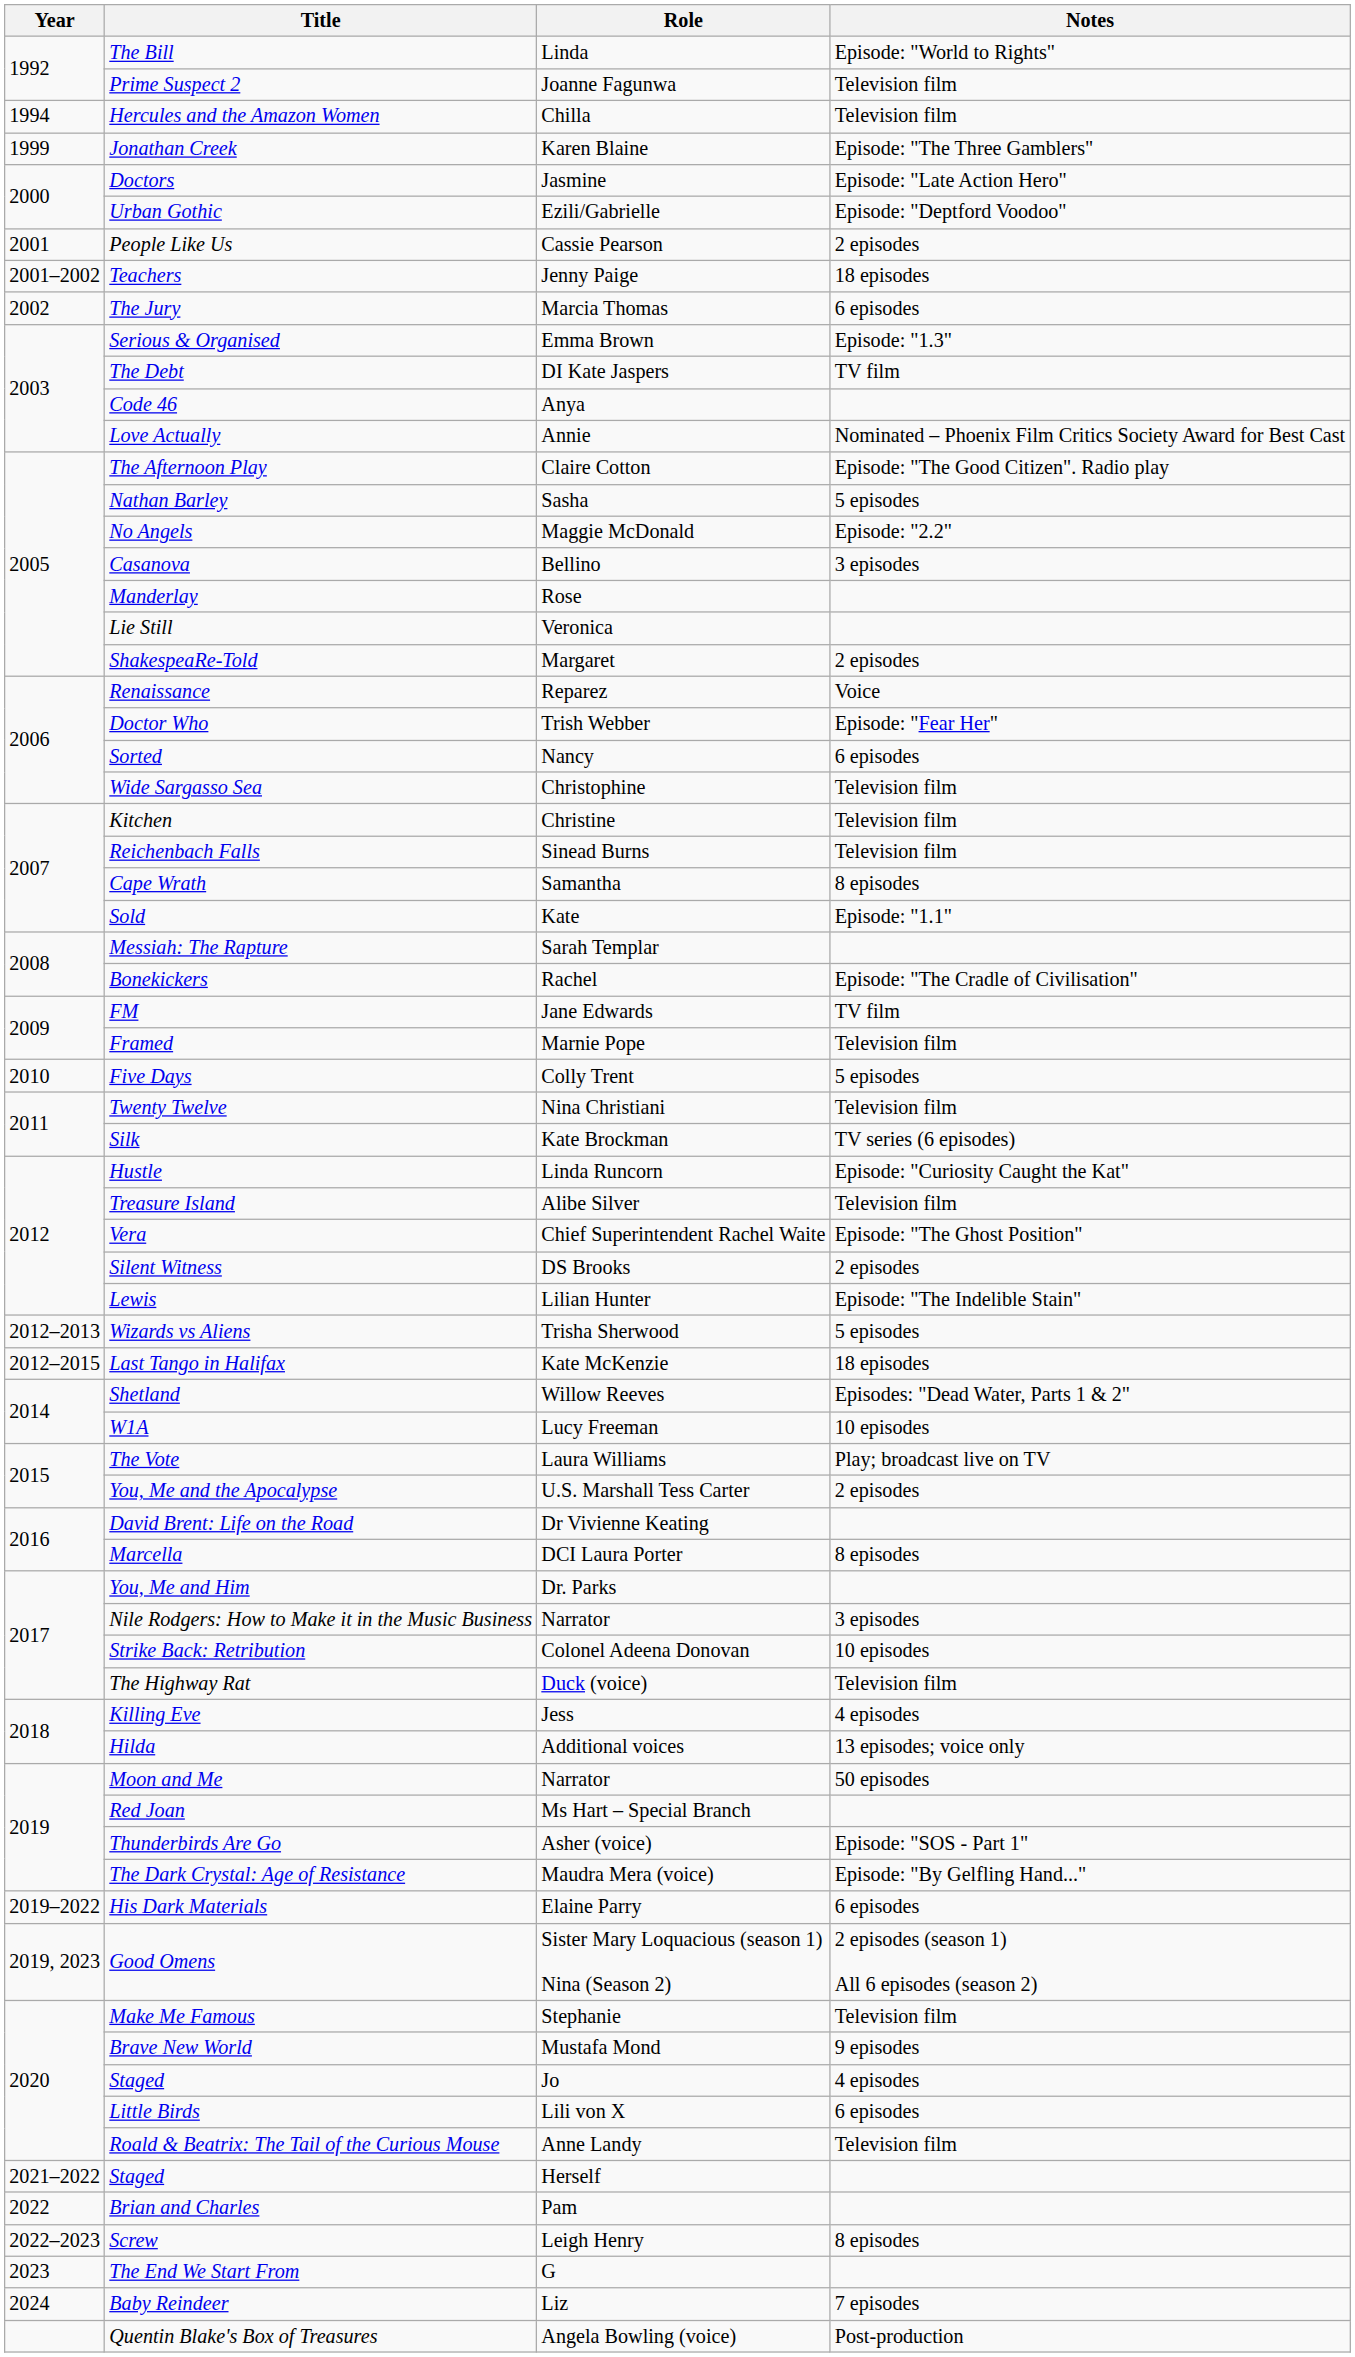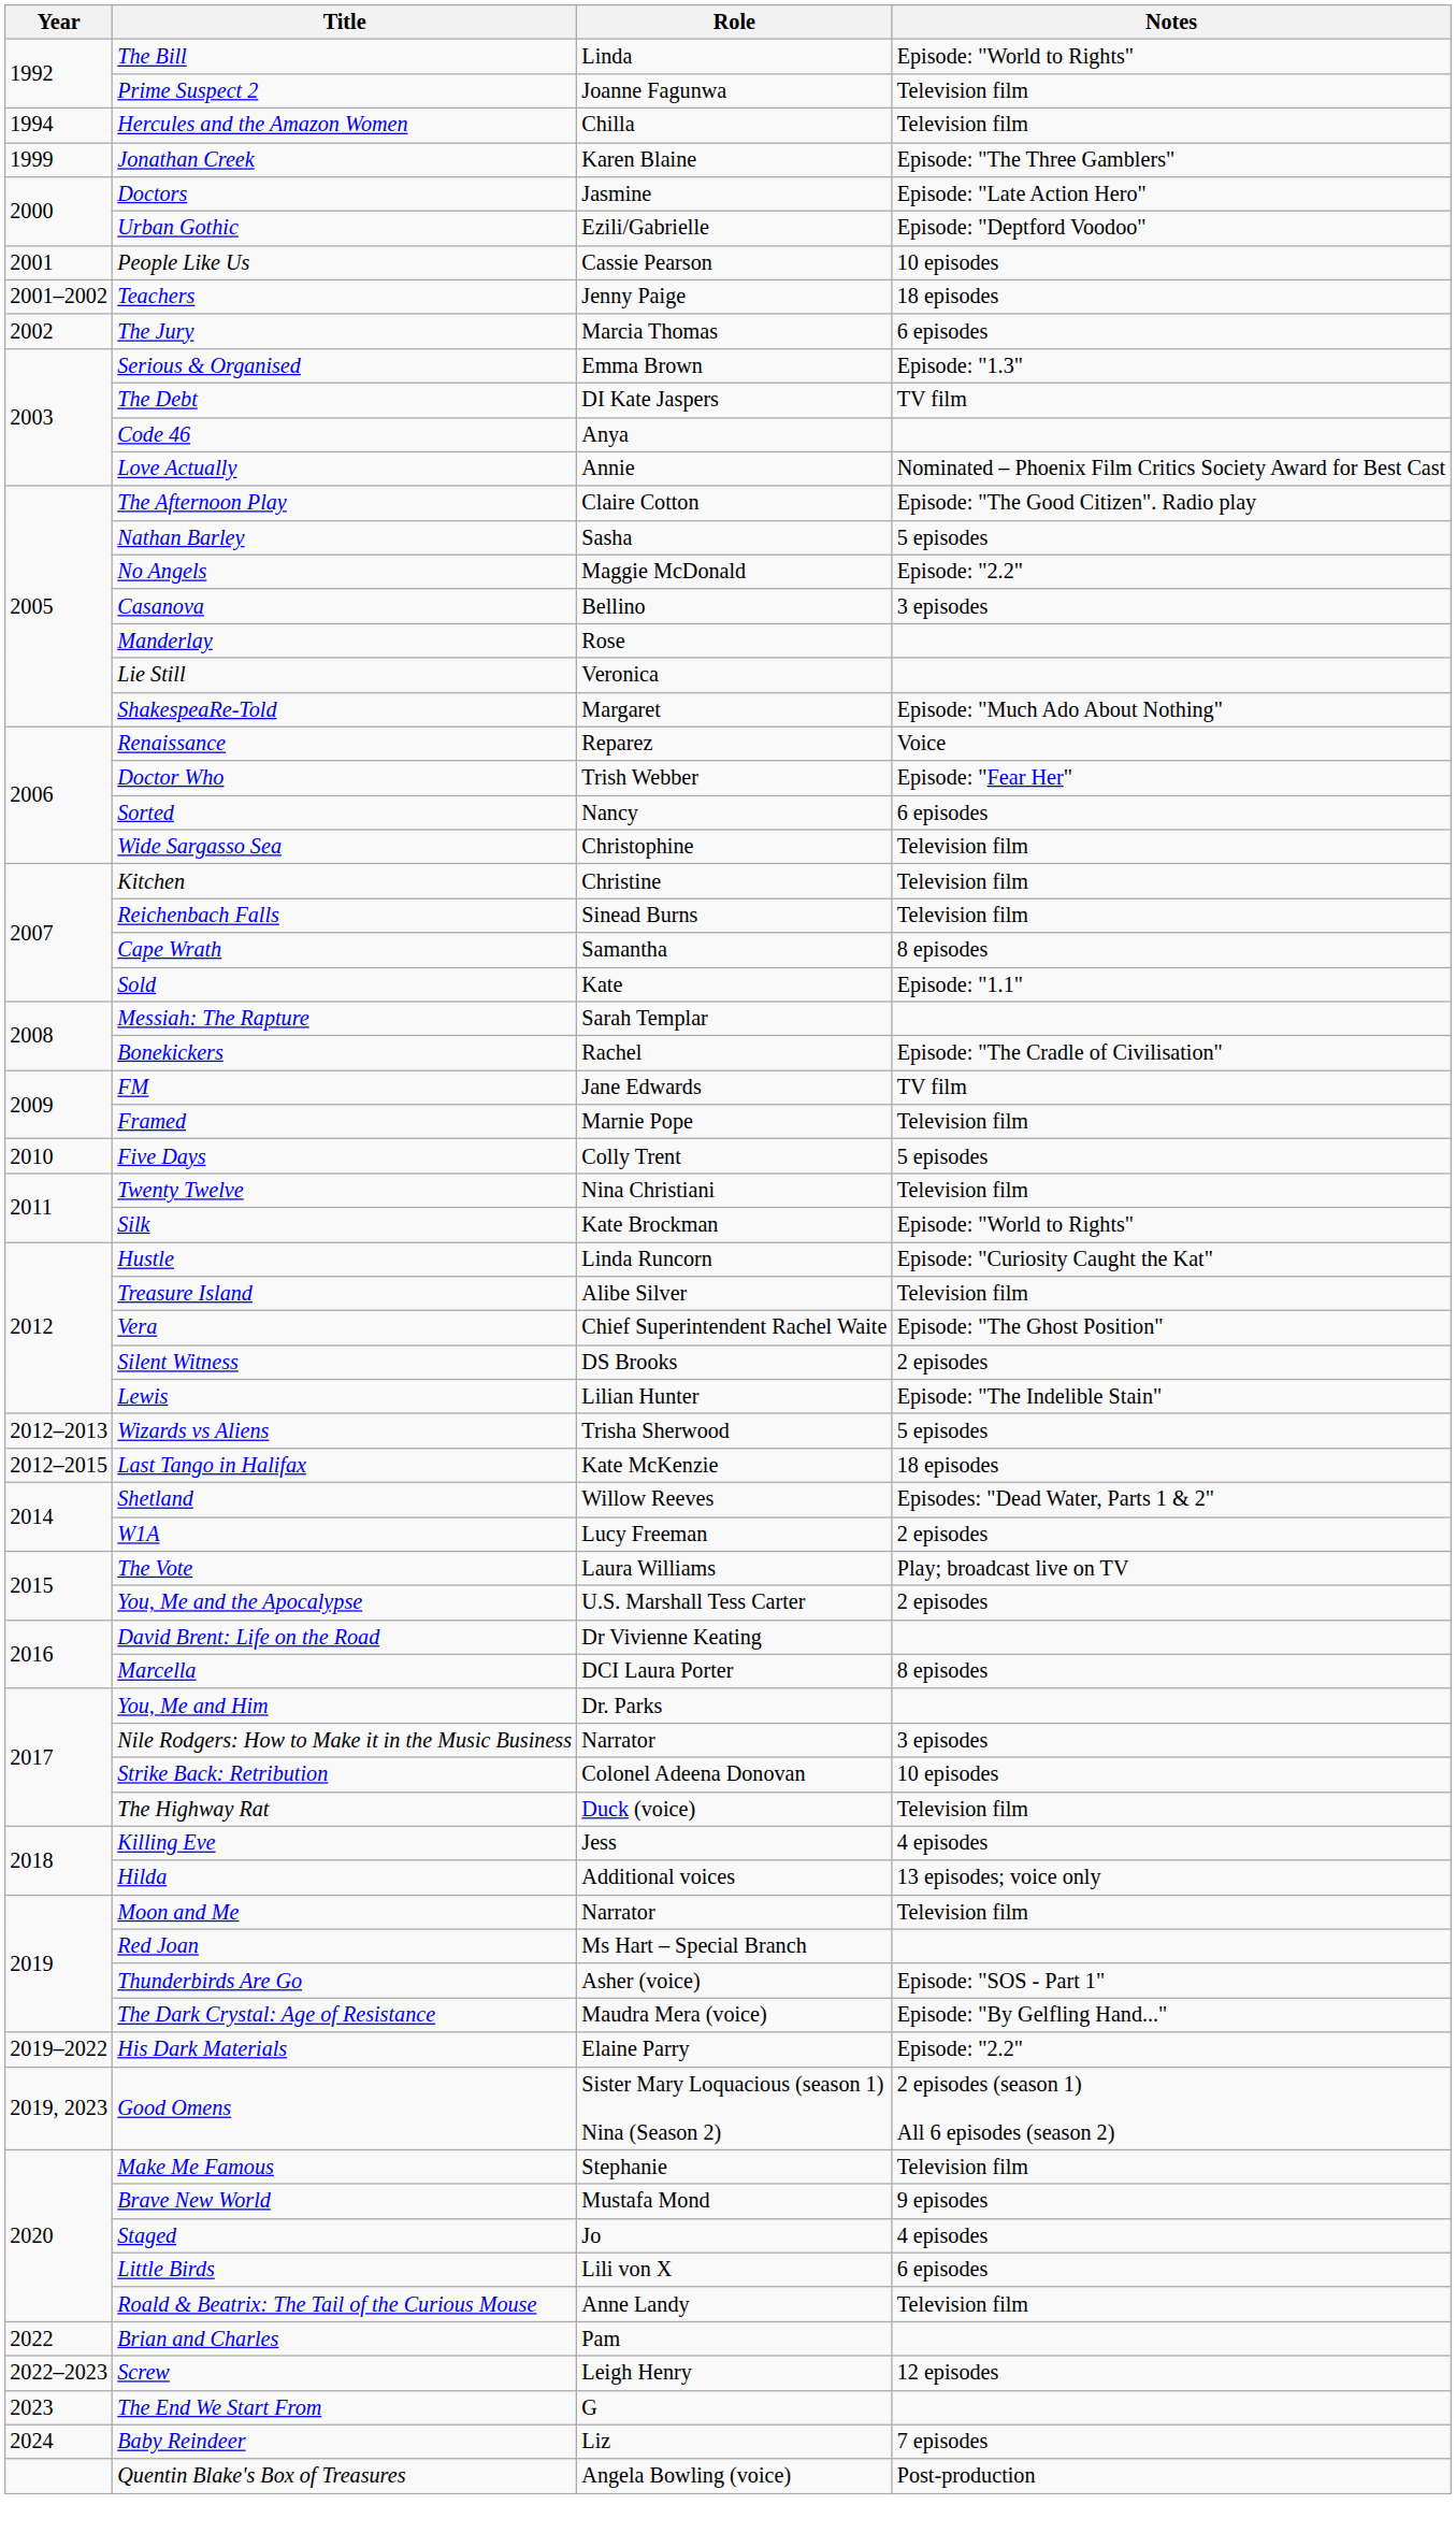 <table class="wikitable">
 <tr>
 <th>Year</th>
 <th>Title</th>
 <th>Role</th>
 <th>Notes</th>
 </tr>
 <tr>
 <td rowspan="2">1992</td>
 <td><em><a href='#'>The Bill</a></em></td>
 <td>Linda</td>
 <td>Episode: "World to Rights"</td>
 </tr>
 <tr>
 <td><a href='#'><em>Prime Suspect 2</em></a></td>
 <td>Joanne Fagunwa</td>
 <td>Television film</td>
 </tr>
 <tr>
 <td>1994</td>
 <td><em><a href='#'>Hercules and the Amazon Women</a></em></td>
 <td>Chilla</td>
 <td>Television film</td>
 </tr>
 <tr>
 <td>1999</td>
 <td><em><a href='#'>Jonathan Creek</a></em></td>
 <td>Karen Blaine</td>
 <td>Episode: "The Three Gamblers"</td>
 </tr>
 <tr>
 <td rowspan="2">2000</td>
 <td><a href='#'><em>Doctors</em></a></td>
 <td>Jasmine</td>
 <td>Episode: "Late Action Hero"</td>
 </tr>
 <tr>
 <td><a href='#'><em>Urban Gothic</em></a></td>
 <td>Ezili/Gabrielle</td>
 <td>Episode: "Deptford Voodoo"</td>
 </tr>
 <tr>
 <td>2001</td>
 <td><em>People Like Us</em></td>
 <td>Cassie Pearson</td>
-<td>2 episodes</td>
+<td>10 episodes</td>
 </tr>
 <tr>
 <td>2001–2002</td>
 <td><a href='#'><em>Teachers</em></a></td>
 <td>Jenny Paige</td>
 <td>18 episodes</td>
 </tr>
 <tr>
 <td>2002</td>
 <td><a href='#'><em>The Jury</em></a></td>
 <td>Marcia Thomas</td>
 <td>6 episodes</td>
 </tr>
 <tr>
 <td rowspan="4">2003</td>
 <td><em><a href='#'>Serious & Organised</a></em></td>
 <td>Emma Brown</td>
 <td>Episode: "1.3"</td>
 </tr>
 <tr>
 <td><em><a href='#'>The Debt</a></em></td>
 <td>DI Kate Jaspers</td>
 <td>TV film</td>
 </tr>
 <tr>
 <td><em><a href='#'>Code 46</a></em></td>
 <td>Anya</td>
 <td></td>
 </tr>
 <tr>
 <td><em><a href='#'>Love Actually</a></em></td>
 <td>Annie</td>
 <td>Nominated – Phoenix Film Critics Society Award for Best Cast</td>
 </tr>
 <tr>
 <td rowspan="7">2005</td>
 <td><a href='#'><em>The Afternoon Play</em></a></td>
 <td>Claire Cotton</td>
 <td>Episode: "The Good Citizen". Radio play</td>
 </tr>
 <tr>
 <td><em><a href='#'>Nathan Barley</a></em></td>
 <td>Sasha</td>
 <td>5 episodes</td>
 </tr>
 <tr>
 <td><a href='#'><em>No Angels</em></a></td>
 <td>Maggie McDonald</td>
 <td>Episode: "2.2"</td>
 </tr>
 <tr>
 <td><a href='#'><em>Casanova</em></a></td>
 <td>Bellino</td>
 <td>3 episodes</td>
 </tr>
 <tr>
 <td><em><a href='#'>Manderlay</a></em></td>
 <td>Rose</td>
 <td></td>
 </tr>
 <tr>
 <td><em>Lie Still</em></td>
 <td>Veronica</td>
 <td></td>
 </tr>
 <tr>
 <td><em><a href='#'>ShakespeaRe-Told</a></em></td>
 <td>Margaret</td>
-<td>2 episodes</td>
+<td>Episode: "Much Ado About Nothing"</td>
 </tr>
 <tr>
 <td rowspan="4">2006</td>
 <td><em><a href='#'>Renaissance</a></em></td>
 <td>Reparez</td>
 <td>Voice</td>
 </tr>
 <tr>
 <td><em><a href='#'>Doctor Who</a></em></td>
 <td>Trish Webber</td>
 <td>Episode: "<a href='#'>Fear Her</a>"</td>
 </tr>
 <tr>
 <td><a href='#'><em>Sorted</em></a></td>
 <td>Nancy</td>
 <td>6 episodes</td>
 </tr>
 <tr>
 <td><a href='#'><em>Wide Sargasso Sea</em></a></td>
 <td>Christophine</td>
 <td>Television film</td>
 </tr>
 <tr>
 <td rowspan="4">2007</td>
 <td><em>Kitchen</em></td>
 <td>Christine</td>
 <td>Television film</td>
 </tr>
 <tr>
 <td><a href='#'><em>Reichenbach Falls</em></a></td>
 <td>Sinead Burns</td>
 <td>Television film</td>
 </tr>
 <tr>
 <td><a href='#'><em>Cape Wrath</em></a></td>
 <td>Samantha</td>
 <td>8 episodes</td>
 </tr>
 <tr>
 <td><a href='#'><em>Sold</em></a></td>
 <td>Kate</td>
 <td>Episode: "1.1"</td>
 </tr>
 <tr>
 <td rowspan="2">2008</td>
 <td><a href='#'><em>Messiah: The Rapture</em></a></td>
 <td>Sarah Templar</td>
 <td></td>
 </tr>
 <tr>
 <td><em><a href='#'>Bonekickers</a></em></td>
 <td>Rachel</td>
 <td>Episode: "The Cradle of Civilisation"</td>
 </tr>
 <tr>
 <td rowspan="2">2009</td>
 <td><a href='#'><em>FM</em></a></td>
 <td>Jane Edwards</td>
 <td>TV film</td>
 </tr>
 <tr>
 <td><em><a href='#'>Framed</a></em></td>
 <td>Marnie Pope</td>
 <td>Television film</td>
 </tr>
 <tr>
 <td>2010</td>
 <td><em><a href='#'>Five Days</a></em></td>
 <td>Colly Trent</td>
 <td>5 episodes</td>
 </tr>
 <tr>
 <td rowspan="2">2011</td>
 <td><em><a href='#'>Twenty Twelve</a></em></td>
 <td>Nina Christiani</td>
 <td>Television film</td>
 </tr>
 <tr>
 <td><a href='#'><em>Silk</em></a></td>
 <td>Kate Brockman</td>
-<td>TV series (6 episodes)</td>
+<td>Episode: "World to Rights"</td>
 </tr>
 <tr>
 <td rowspan="5">2012</td>
 <td><a href='#'><em>Hustle</em></a></td>
 <td>Linda Runcorn</td>
 <td>Episode: "Curiosity Caught the Kat"</td>
 </tr>
 <tr>
 <td><a href='#'><em>Treasure Island</em></a></td>
 <td>Alibe Silver</td>
 <td>Television film</td>
 </tr>
 <tr>
 <td><a href='#'><em>Vera</em></a></td>
 <td>Chief Superintendent Rachel Waite</td>
 <td>Episode: "The Ghost Position"</td>
 </tr>
 <tr>
 <td><em><a href='#'>Silent Witness</a></em></td>
 <td>DS Brooks</td>
 <td>2 episodes</td>
 </tr>
 <tr>
 <td><a href='#'><em>Lewis</em></a></td>
 <td>Lilian Hunter</td>
 <td>Episode: "The Indelible Stain"</td>
 </tr>
 <tr>
 <td>2012–2013</td>
 <td><em><a href='#'>Wizards vs Aliens</a></em></td>
 <td>Trisha Sherwood</td>
 <td>5 episodes</td>
 </tr>
 <tr>
 <td>2012–2015</td>
 <td><em><a href='#'>Last Tango in Halifax</a></em></td>
 <td>Kate McKenzie</td>
 <td>18 episodes</td>
 </tr>
 <tr>
 <td rowspan="2">2014</td>
 <td><em><a href='#'>Shetland</a></em></td>
 <td>Willow Reeves</td>
 <td>Episodes: "Dead Water, Parts 1 & 2"</td>
 </tr>
 <tr>
 <td><em><a href='#'>W1A</a></em></td>
 <td>Lucy Freeman</td>
-<td>10 episodes</td>
+<td>2 episodes</td>
 </tr>
 <tr>
 <td rowspan="2">2015</td>
 <td><em><a href='#'>The Vote</a></em></td>
 <td>Laura Williams</td>
 <td>Play; broadcast live on TV</td>
 </tr>
 <tr>
 <td><em><a href='#'>You, Me and the Apocalypse</a></em></td>
 <td>U.S. Marshall Tess Carter</td>
 <td>2 episodes</td>
 </tr>
 <tr>
 <td rowspan="2">2016</td>
 <td><em><a href='#'>David Brent: Life on the Road</a></em></td>
 <td>Dr Vivienne Keating</td>
 <td></td>
 </tr>
 <tr>
 <td><em><a href='#'>Marcella</a></em></td>
 <td>DCI Laura Porter</td>
 <td>8 episodes</td>
 </tr>
 <tr>
 <td rowspan="4">2017</td>
 <td><em><a href='#'>You, Me and Him</a></em></td>
 <td>Dr. Parks</td>
 <td></td>
 </tr>
 <tr>
 <td><em>Nile Rodgers: How to Make it in the Music Business</em></td>
 <td>Narrator</td>
 <td>3 episodes</td>
 </tr>
 <tr>
 <td><em><a href='#'>Strike Back: Retribution</a></em></td>
 <td>Colonel Adeena Donovan</td>
 <td>10 episodes</td>
 </tr>
 <tr>
 <td><em>The Highway Rat</em></td>
 <td><a href='#'>Duck</a> (voice)</td>
 <td>Television film</td>
 </tr>
 <tr>
 <td rowspan="2">2018</td>
 <td><em><a href='#'>Killing Eve</a></em></td>
 <td>Jess</td>
 <td>4 episodes</td>
 </tr>
 <tr>
 <td><em><a href='#'>Hilda</a></em></td>
 <td>Additional voices</td>
 <td>13 episodes; voice only</td>
 </tr>
 <tr>
 <td rowspan="4">2019</td>
 <td><em><a href='#'>Moon and Me</a></em></td>
 <td>Narrator</td>
-<td>50 episodes</td>
+<td>Television film</td>
 </tr>
 <tr>
 <td><em><a href='#'>Red Joan</a></em></td>
 <td>Ms Hart – Special Branch</td>
 <td></td>
 </tr>
 <tr>
 <td><em><a href='#'>Thunderbirds Are Go</a></em></td>
 <td>Asher (voice)</td>
 <td>Episode: "SOS - Part 1"</td>
 </tr>
 <tr>
 <td><em><a href='#'>The Dark Crystal: Age of Resistance</a></em></td>
 <td>Maudra Mera (voice)</td>
 <td>Episode: "By Gelfling Hand..."</td>
 </tr>
 <tr>
 <td>2019–2022</td>
 <td><em><a href='#'>His Dark Materials</a></em></td>
 <td>Elaine Parry</td>
-<td>6 episodes</td>
+<td>Episode: "2.2"</td>
 </tr>
 <tr>
 <td>2019, 2023</td>
 <td><em><a href='#'>Good Omens</a></em></td>
 <td>Sister Mary Loquacious (season 1)<br><br>Nina (Season 2)</td>
 <td>2 episodes (season 1)<br><br>All 6 episodes (season 2)</td>
 </tr>
 <tr>
 <td rowspan="5">2020</td>
 <td><em><a href='#'>Make Me Famous</a></em></td>
 <td>Stephanie</td>
 <td>Television film</td>
 </tr>
 <tr>
 <td><em><a href='#'>Brave New World</a></em></td>
 <td>Mustafa Mond</td>
 <td>9 episodes</td>
 </tr>
 <tr>
 <td><em><a href='#'>Staged</a></em></td>
 <td>Jo</td>
 <td>4 episodes</td>
 </tr>
 <tr>
 <td><em><a href='#'>Little Birds</a></em></td>
 <td>Lili von X</td>
 <td>6 episodes</td>
 </tr>
 <tr>
 <td><em><a href='#'>Roald & Beatrix: The Tail of the Curious Mouse</a></em></td>
 <td>Anne Landy</td>
 <td>Television film</td>
 </tr>
 <tr>
-<td>2021–2022</td>
-<td><em><a href='#'>Staged</a></em></td>
-<td>Herself</td>
-<td></td>
-</tr>
-<tr>
 <td>2022</td>
 <td><em><a href='#'>Brian and Charles</a></em></td>
 <td>Pam</td>
 <td></td>
 </tr>
 <tr>
 <td>2022–2023</td>
 <td><em><a href='#'>Screw</a></em></td>
 <td>Leigh Henry</td>
-<td>8 episodes</td>
+<td>12 episodes</td>
 </tr>
 <tr>
 <td>2023</td>
 <td><em><a href='#'>The End We Start From</a></em></td>
 <td>G</td>
 <td></td>
 </tr>
 <tr>
 <td>2024</td>
 <td><em><a href='#'>Baby Reindeer</a></em></td>
 <td>Liz</td>
 <td>7 episodes</td>
 </tr>
 <tr>
 <td></td>
 <td><em>Quentin Blake's Box of Treasures</em></td>
 <td>Angela Bowling (voice)</td>
 <td>Post-production</td>
 </tr>
 </table>
